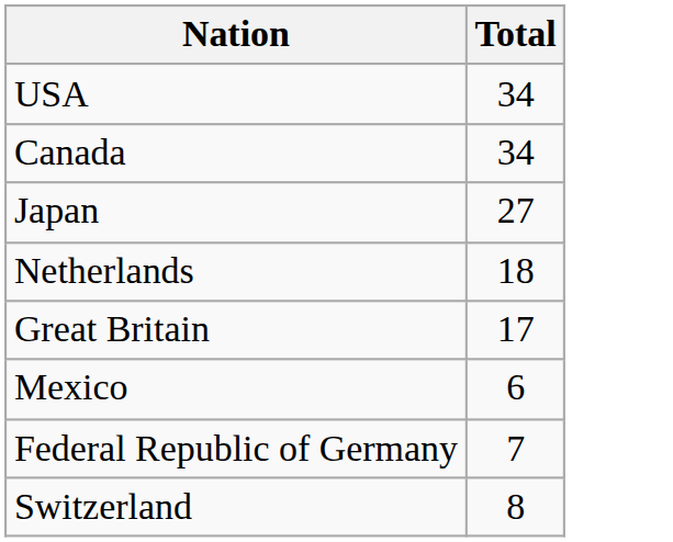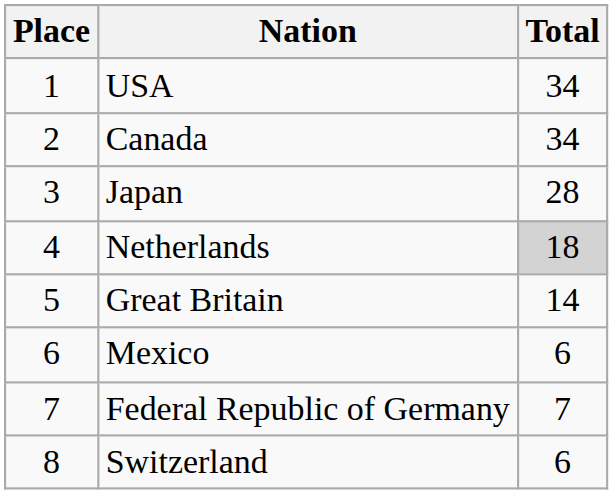 <table class="wikitable sortable" style="text-align: center">
 <tr>
+<th>Place</th>
 <th>Nation</th>
 <th>Total</th>
 </tr>
 <tr>
+<td>1</td>
 <td align=left> USA</td>
 <td>34</td>
 </tr>
 <tr>
+<td>2</td>
 <td align=left> Canada</td>
 <td>34</td>
 </tr>
 <tr>
+<td>3</td>
 <td align=left> Japan</td>
-<td>27</td>
+<td>28</td>
 </tr>
 <tr>
+<td>4</td>
 <td align=left> Netherlands</td>
-<td>18</td>
+<td style="background: lightgrey;">18</td>
 </tr>
 <tr>
+<td>5</td>
 <td align=left> Great Britain</td>
-<td>17</td>
+<td>14</td>
 </tr>
 <tr>
+<td>6</td>
 <td align=left> Mexico</td>
 <td>6</td>
 </tr>
 <tr>
+<td>7</td>
 <td align=left> Federal Republic of Germany</td>
 <td>7</td>
 </tr>
 <tr>
+<td>8</td>
 <td align=left> Switzerland</td>
-<td>8</td>
+<td>6</td>
 </tr>
 </table>
